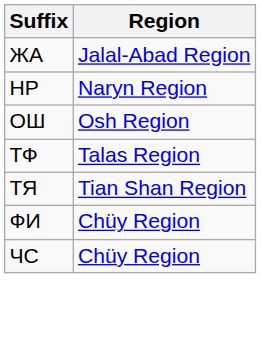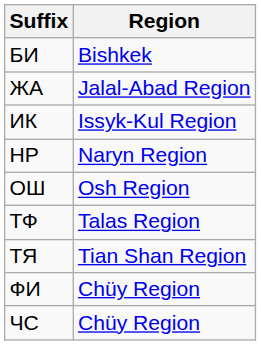 <table class="wikitable">
 <tr>
 <th>Suffix</th>
 <th>Region</th>
 </tr>
 <tr>
+<td>БИ</td>
+<td><a href='#'>Bishkek</a></td>
+</tr>
+<tr>
 <td>ЖА</td>
 <td><a href='#'>Jalal-Abad Region</a></td>
+</tr>
+<tr>
+<td>ИК</td>
+<td><a href='#'>Issyk-Kul Region</a></td>
 </tr>
 <tr>
 <td>НР</td>
 <td><a href='#'>Naryn Region</a></td>
 </tr>
 <tr>
 <td>ОШ</td>
 <td><a href='#'>Osh Region</a></td>
 </tr>
 <tr>
 <td>ТФ</td>
 <td><a href='#'>Talas Region</a></td>
 </tr>
 <tr>
 <td>ТЯ</td>
 <td><a href='#'>Tian Shan Region</a></td>
 </tr>
 <tr>
 <td>ФИ</td>
 <td><a href='#'>Chüy Region</a></td>
 </tr>
 <tr>
 <td>ЧС</td>
 <td><a href='#'>Chüy Region</a></td>
 </tr>
 </table>
